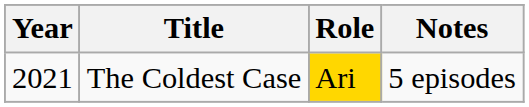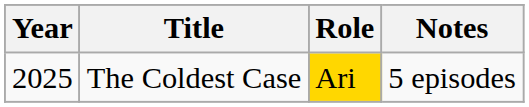 <table class="wikitable">
 <tr>
 <th>Year</th>
 <th>Title</th>
 <th>Role</th>
 <th>Notes</th>
 </tr>
 <tr>
-<td>2021</td>
+<td>2025</td>
 <td>The Coldest Case</td>
 <td style="background: gold;">Ari</td>
 <td>5 episodes </td>
 </tr>
 </table>
